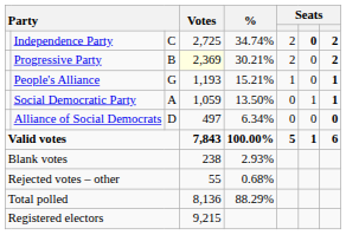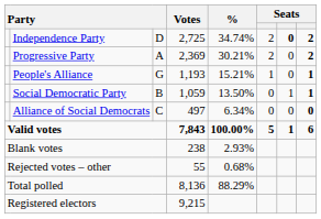 <table class="wikitable" border="1" style="text-align:right;">
 <tr>
 <th style="text-align:left;" valign=bottom rowspan=2 colspan=3>Party</th>
 <th align=center valign=bottom rowspan=2 width="50">Votes</th>
 <th align=center valign=bottom rowspan=2 width="50">%</th>
 <th colspan=3>Seats</th>
 </tr>
 <tr>
 <th align=center valign=bottom width="20"><small></small></th>
 <th align=center valign=bottom width="20"><small><a href='#'></a></small></th>
 <th align=center valign=bottom width="20"><small></small></th>
 </tr>
 <tr>
 <td></td>
 <td align=left><a href='#'>Independence Party</a></td>
-<td align=left>C</td>
+<td align=left>D</td>
 <td>2,725</td>
 <td>34.74%</td>
 <td>2</td>
 <td><strong>0</strong></td>
 <td><strong>2</strong></td>
 </tr>
 <tr>
 <td></td>
 <td align=left><a href='#'>Progressive Party</a></td>
-<td align=left>B</td>
-<td style="background: lightyellow;">2,369</td>
+<td align=left>A</td>
+<td>2,369</td>
 <td>30.21%</td>
 <td>2</td>
 <td>0</td>
 <td><strong>2</strong></td>
 </tr>
 <tr>
 <td></td>
 <td align=left><a href='#'>People's Alliance</a></td>
 <td align=left>G</td>
 <td>1,193</td>
 <td>15.21%</td>
 <td>1</td>
 <td>0</td>
 <td><strong>1</strong></td>
 </tr>
 <tr>
 <td></td>
 <td align=left><a href='#'>Social Democratic Party</a></td>
-<td align=left>A</td>
+<td align=left>B</td>
 <td>1,059</td>
 <td>13.50%</td>
 <td>0</td>
 <td>1</td>
 <td><strong>1</strong></td>
 </tr>
 <tr>
 <td></td>
 <td align=left><a href='#'>Alliance of Social Democrats</a></td>
-<td align=left>D</td>
+<td align=left>C</td>
 <td>497</td>
 <td>6.34%</td>
 <td>0</td>
 <td>0</td>
 <td><strong>0</strong></td>
 </tr>
 <tr style="font-weight:bold">
 <td align=left colspan=3>Valid votes</td>
 <td>7,843</td>
 <td>100.00%</td>
 <td>5</td>
 <td>1</td>
 <td>6</td>
 </tr>
 <tr>
 <td align=left colspan=3>Blank votes</td>
 <td>238</td>
 <td>2.93%</td>
 <td></td>
 <td></td>
 <td></td>
 </tr>
 <tr>
 <td align=left colspan=3>Rejected votes – other</td>
 <td>55</td>
 <td>0.68%</td>
 <td></td>
 <td></td>
 <td></td>
 </tr>
 <tr>
 <td align=left colspan=3>Total polled</td>
 <td>8,136</td>
 <td>88.29%</td>
 <td></td>
 <td></td>
 <td></td>
 </tr>
 <tr>
 <td align=left colspan=3>Registered electors</td>
 <td>9,215</td>
 <td></td>
 <td></td>
 <td></td>
 <td></td>
 </tr>
 </table>
